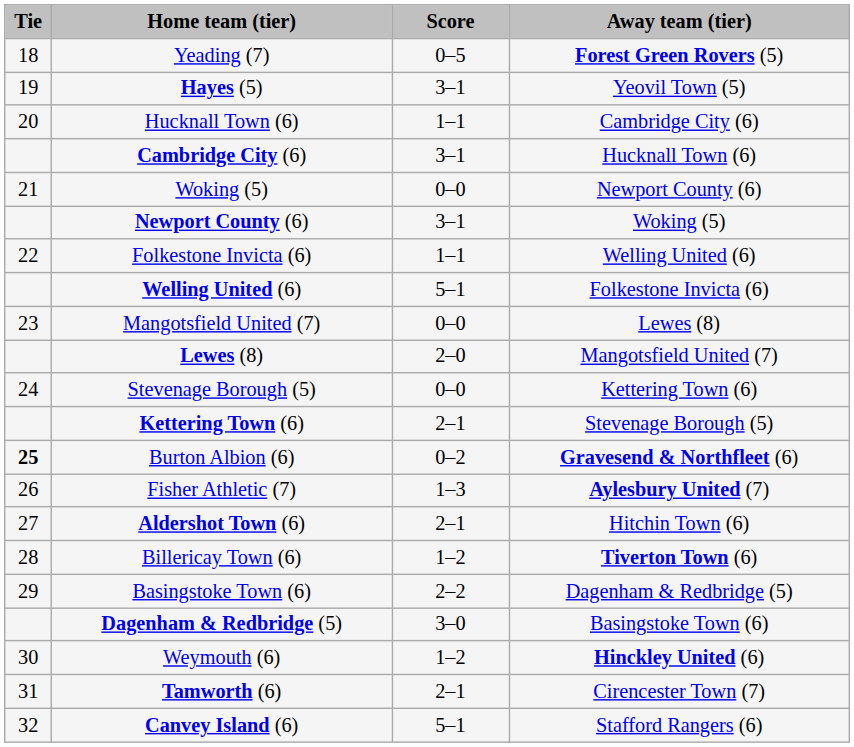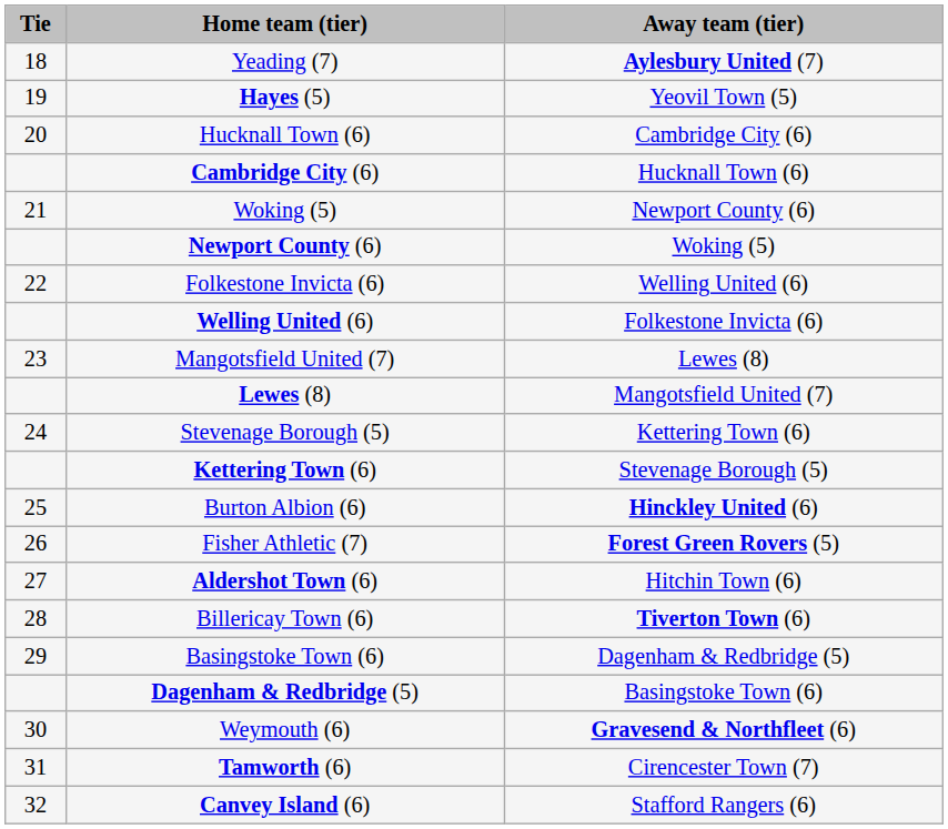 <table class="wikitable" style="width: 600px; background:WhiteSmoke; text-align:center; font-size:90%">
 <tr>
 <td scope="col" style="width:  5.00%; background:silver;"><strong>Tie</strong></td>
 <td scope="col" style="width: 36.25%; background:silver;"><strong>Home team (tier)</strong></td>
-<td scope="col" style="width: 12.50%; background:silver;"><strong>Score</strong></td>
 <td scope="col" style="width: 36.25%; background:silver;"><strong>Away team (tier)</strong></td>
 </tr>
 <tr>
 <td>18</td>
 <td><a href='#'>Yeading</a> (7)</td>
-<td>0–5</td>
-<td><strong><a href='#'>Forest Green Rovers</a></strong> (5)</td>
+<td><strong><a href='#'>Aylesbury United</a></strong> (7)</td>
 </tr>
 <tr>
 <td>19</td>
 <td><strong><a href='#'>Hayes</a></strong> (5)</td>
-<td>3–1</td>
 <td><a href='#'>Yeovil Town</a> (5)</td>
 </tr>
 <tr>
 <td>20</td>
 <td><a href='#'>Hucknall Town</a> (6)</td>
-<td>1–1</td>
 <td><a href='#'>Cambridge City</a> (6)</td>
 </tr>
 <tr>
 <td><em></em></td>
 <td><strong><a href='#'>Cambridge City</a></strong> (6)</td>
-<td>3–1</td>
 <td><a href='#'>Hucknall Town</a> (6)</td>
 </tr>
 <tr>
 <td>21</td>
 <td><a href='#'>Woking</a> (5)</td>
-<td>0–0</td>
 <td><a href='#'>Newport County</a> (6)</td>
 </tr>
 <tr>
 <td><em></em></td>
 <td><strong><a href='#'>Newport County</a></strong> (6)</td>
-<td>3–1</td>
 <td><a href='#'>Woking</a> (5)</td>
 </tr>
 <tr>
 <td>22</td>
 <td><a href='#'>Folkestone Invicta</a> (6)</td>
-<td>1–1</td>
 <td><a href='#'>Welling United</a> (6)</td>
 </tr>
 <tr>
 <td><em></em></td>
 <td><strong><a href='#'>Welling United</a></strong> (6)</td>
-<td>5–1</td>
 <td><a href='#'>Folkestone Invicta</a> (6)</td>
 </tr>
 <tr>
 <td>23</td>
 <td><a href='#'>Mangotsfield United</a> (7)</td>
-<td>0–0</td>
 <td><a href='#'>Lewes</a> (8)</td>
 </tr>
 <tr>
 <td><em></em></td>
 <td><strong><a href='#'>Lewes</a></strong> (8)</td>
-<td>2–0</td>
 <td><a href='#'>Mangotsfield United</a> (7)</td>
 </tr>
 <tr>
 <td>24</td>
 <td><a href='#'>Stevenage Borough</a> (5)</td>
-<td>0–0</td>
 <td><a href='#'>Kettering Town</a> (6)</td>
 </tr>
 <tr>
 <td><em></em></td>
 <td><strong><a href='#'>Kettering Town</a></strong> (6)</td>
-<td>2–1</td>
 <td><a href='#'>Stevenage Borough</a> (5)</td>
 </tr>
 <tr>
-<td><strong>25</strong></td>
+<td>25</td>
 <td><a href='#'>Burton Albion</a> (6)</td>
-<td>0–2</td>
-<td><strong><a href='#'>Gravesend & Northfleet</a></strong> (6)</td>
+<td><strong><a href='#'>Hinckley United</a></strong> (6)</td>
 </tr>
 <tr>
 <td>26</td>
 <td><a href='#'>Fisher Athletic</a> (7)</td>
-<td>1–3</td>
-<td><strong><a href='#'>Aylesbury United</a></strong> (7)</td>
+<td><strong><a href='#'>Forest Green Rovers</a></strong> (5)</td>
 </tr>
 <tr>
 <td>27</td>
 <td><strong><a href='#'>Aldershot Town</a></strong> (6)</td>
-<td>2–1</td>
 <td><a href='#'>Hitchin Town</a> (6)</td>
 </tr>
 <tr>
 <td>28</td>
 <td><a href='#'>Billericay Town</a> (6)</td>
-<td>1–2</td>
 <td><strong><a href='#'>Tiverton Town</a></strong> (6)</td>
 </tr>
 <tr>
 <td>29</td>
 <td><a href='#'>Basingstoke Town</a> (6)</td>
-<td>2–2</td>
 <td><a href='#'>Dagenham & Redbridge</a> (5)</td>
 </tr>
 <tr>
 <td><em></em></td>
 <td><strong><a href='#'>Dagenham & Redbridge</a></strong> (5)</td>
-<td>3–0</td>
 <td><a href='#'>Basingstoke Town</a> (6)</td>
 </tr>
 <tr>
 <td>30</td>
 <td><a href='#'>Weymouth</a> (6)</td>
-<td>1–2</td>
-<td><strong><a href='#'>Hinckley United</a></strong> (6)</td>
+<td><strong><a href='#'>Gravesend & Northfleet</a></strong> (6)</td>
 </tr>
 <tr>
 <td>31</td>
 <td><strong><a href='#'>Tamworth</a></strong> (6)</td>
-<td>2–1</td>
 <td><a href='#'>Cirencester Town</a> (7)</td>
 </tr>
 <tr>
 <td>32</td>
 <td><strong><a href='#'>Canvey Island</a></strong> (6)</td>
-<td>5–1</td>
 <td><a href='#'>Stafford Rangers</a> (6)</td>
 </tr>
 </table>
